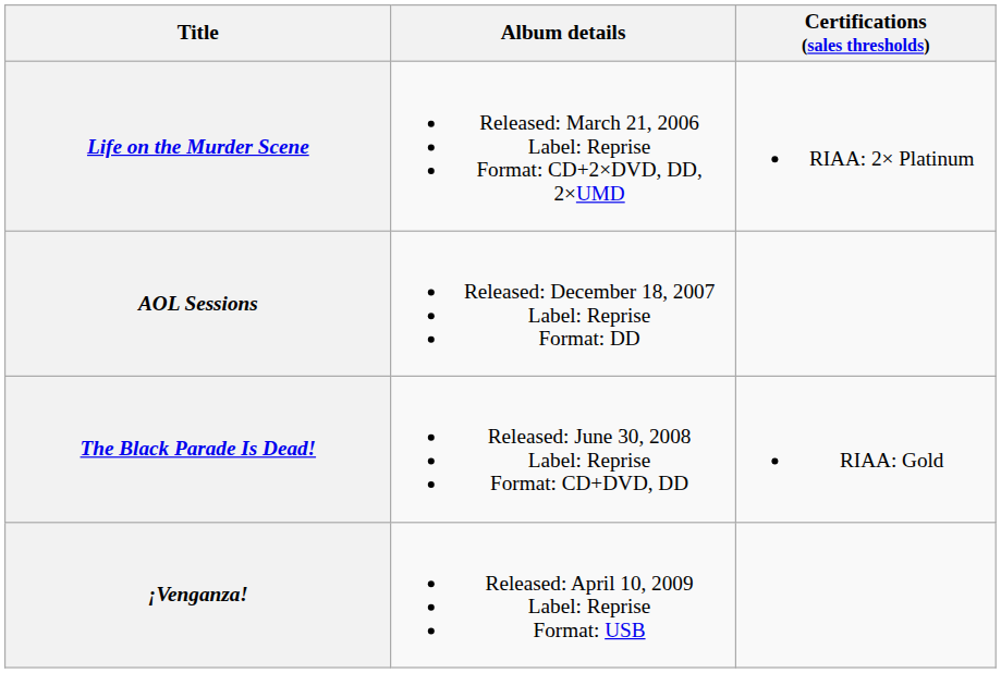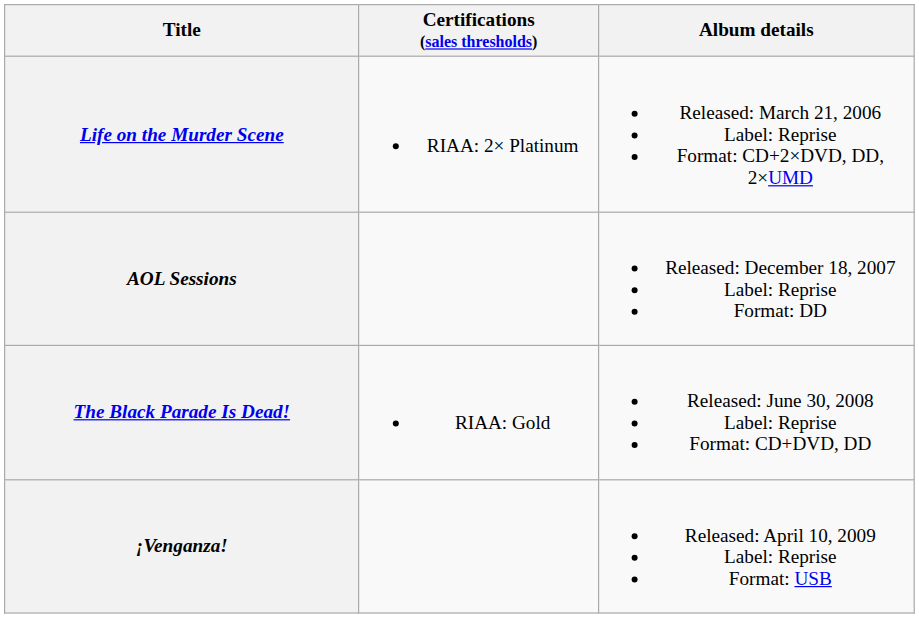 <table class="wikitable plainrowheaders"" style="text-align:center">
 <tr>
 <th style="width:18em;">Title</th>
+<th style="width:12em;">Certifications<br><small>(<a href='#'>sales thresholds</a>)</small></th>
 <th style="width:16em;">Album details</th>
-<th style="width:12em;">Certifications<br><small>(<a href='#'>sales thresholds</a>)</small></th>
 </tr>
 <tr>
 <th scope="row"><em><a href='#'>Life on the Murder Scene</a></em></th>
+<td><br><ul><li>RIAA: 2× Platinum</li></ul></td>
 <td><br><ul><li>Released: March 21, 2006</li><li>Label: Reprise</li><li>Format: CD+2×DVD, DD, 2×<a href='#'>UMD</a></li></ul></td>
-<td><br><ul><li>RIAA: 2× Platinum</li></ul></td>
 </tr>
 <tr>
 <th scope="row"><em>AOL Sessions</em></th>
+<td></td>
 <td><br><ul><li>Released: December 18, 2007</li><li>Label: Reprise</li><li>Format: DD</li></ul></td>
-<td></td>
 </tr>
 <tr>
 <th scope="row"><em><a href='#'>The Black Parade Is Dead!</a></em></th>
+<td><br><ul><li>RIAA: Gold</li></ul></td>
 <td><br><ul><li>Released: June 30, 2008</li><li>Label: Reprise</li><li>Format: CD+DVD, DD</li></ul></td>
-<td><br><ul><li>RIAA: Gold</li></ul></td>
 </tr>
 <tr>
 <th scope="row"><em>¡Venganza!</em></th>
+<td></td>
 <td><br><ul><li>Released: April 10, 2009</li><li>Label: Reprise</li><li>Format: <a href='#'>USB</a></li></ul></td>
-<td></td>
 </tr>
 </table>
